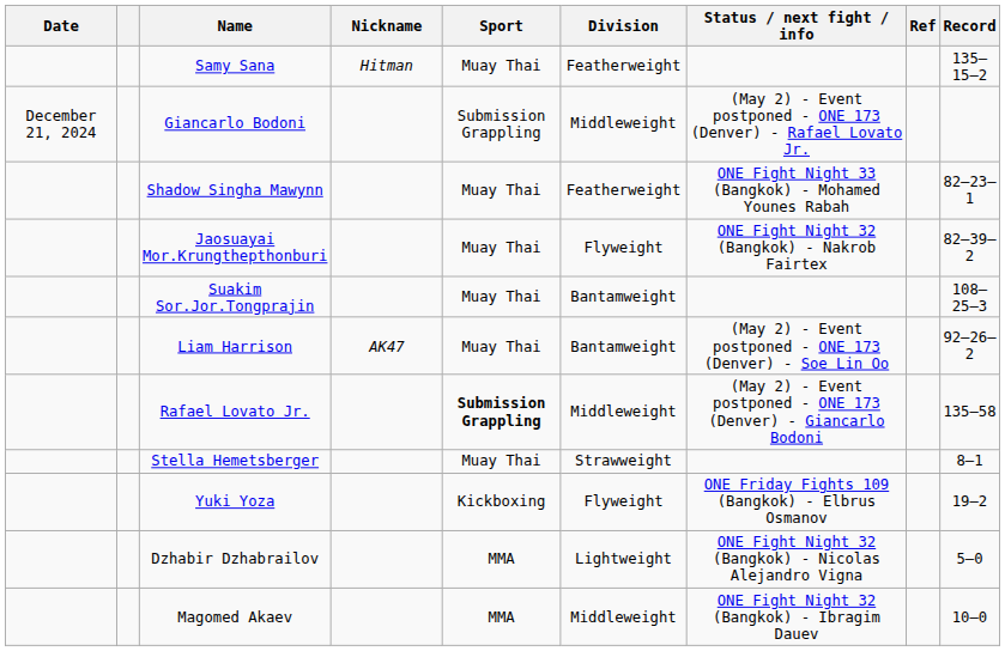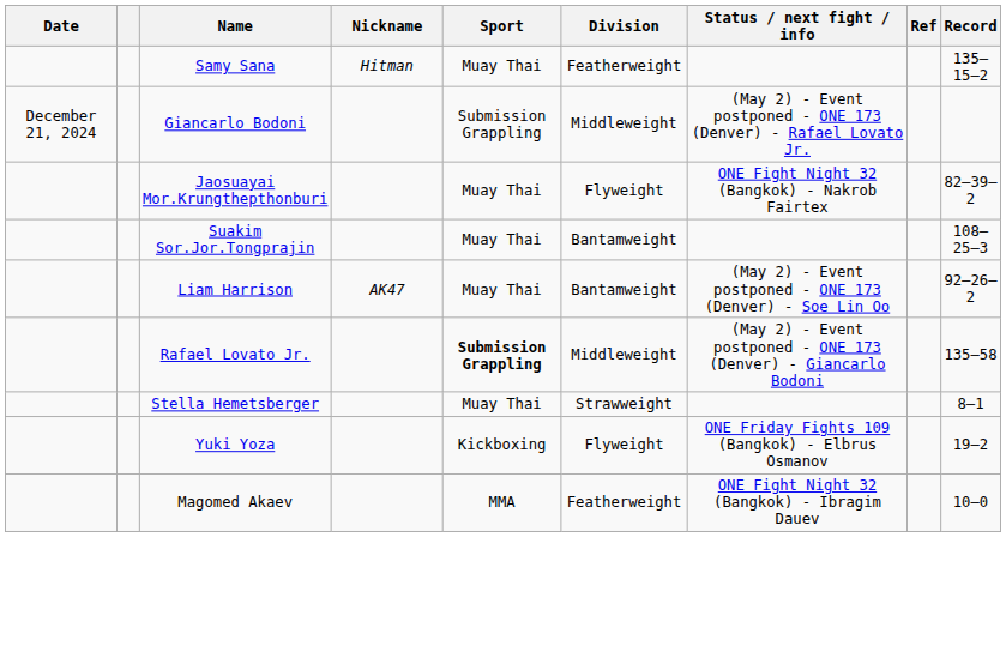 <table class="wikitable sortable" width="100%" style="text-align:center">
 <tr>
 <th width=13%>Date</th>
 <th width=3%></th>
 <th width=13%>Name</th>
 <th width=13%>Nickname</th>
 <th width=13%>Sport</th>
 <th width=13%>Division</th>
 <th width=29%>Status / next fight / info</th>
 <th width=3%>Ref</th>
 <th width=14%>Record</th>
 </tr>
 <tr>
 <td></td>
 <td></td>
 <td><a href='#'>Samy Sana</a></td>
 <td><em>Hitman</em></td>
 <td>Muay Thai</td>
 <td>Featherweight</td>
 <td></td>
 <td></td>
 <td>135–15–2</td>
 </tr>
 <tr>
 <td>December 21, 2024</td>
 <td></td>
 <td><a href='#'>Giancarlo Bodoni</a></td>
 <td></td>
 <td>Submission Grappling</td>
 <td>Middleweight</td>
 <td>(May 2) - Event postponed - <a href='#'>ONE 173</a> (Denver) - <a href='#'>Rafael Lovato Jr.</a></td>
 <td></td>
 <td></td>
-</tr>
-<tr>
-<td></td>
-<td></td>
-<td><a href='#'>Shadow Singha Mawynn</a></td>
-<td></td>
-<td>Muay Thai</td>
-<td>Featherweight</td>
-<td><a href='#'>ONE Fight Night 33</a> (Bangkok) - Mohamed Younes Rabah</td>
-<td></td>
-<td>82–23–1</td>
 </tr>
 <tr>
 <td></td>
 <td></td>
 <td><a href='#'>Jaosuayai Mor.Krungthepthonburi</a></td>
 <td></td>
 <td>Muay Thai</td>
 <td>Flyweight</td>
 <td><a href='#'>ONE Fight Night 32</a> (Bangkok) - Nakrob Fairtex</td>
 <td></td>
 <td>82–39–2</td>
 </tr>
 <tr>
 <td></td>
 <td></td>
 <td><a href='#'>Suakim Sor.Jor.Tongprajin</a></td>
 <td></td>
 <td>Muay Thai</td>
 <td>Bantamweight</td>
 <td></td>
 <td></td>
 <td>108–25–3</td>
 </tr>
 <tr>
 <td></td>
 <td></td>
 <td><a href='#'>Liam Harrison</a></td>
 <td><em>AK47</em></td>
 <td>Muay Thai</td>
 <td>Bantamweight</td>
 <td>(May 2) - Event postponed - <a href='#'>ONE 173</a> (Denver) - <a href='#'>Soe Lin Oo</a></td>
 <td></td>
 <td>92–26–2</td>
 </tr>
 <tr>
 <td></td>
 <td></td>
 <td><a href='#'>Rafael Lovato Jr.</a></td>
 <td></td>
 <td><strong>Submission Grappling</strong></td>
 <td>Middleweight</td>
 <td>(May 2) - Event postponed - <a href='#'>ONE 173</a> (Denver) - <a href='#'>Giancarlo Bodoni</a></td>
 <td></td>
 <td>135–58</td>
 </tr>
 <tr>
 <td></td>
 <td></td>
 <td><a href='#'>Stella Hemetsberger</a></td>
 <td></td>
 <td>Muay Thai</td>
 <td>Strawweight</td>
 <td></td>
 <td></td>
 <td>8–1</td>
 </tr>
 <tr>
 <td></td>
 <td></td>
 <td><a href='#'>Yuki Yoza</a></td>
 <td></td>
 <td>Kickboxing</td>
 <td>Flyweight</td>
 <td><a href='#'>ONE Friday Fights 109</a> (Bangkok) - Elbrus Osmanov</td>
 <td></td>
 <td>19–2</td>
 </tr>
 <tr>
 <td></td>
 <td></td>
-<td>Dzhabir Dzhabrailov</td>
-<td></td>
-<td>MMA</td>
-<td>Lightweight</td>
-<td><a href='#'>ONE Fight Night 32</a> (Bangkok) - Nicolas Alejandro Vigna</td>
-<td></td>
-<td>5–0</td>
-</tr>
-<tr>
-<td></td>
-<td></td>
 <td>Magomed Akaev</td>
 <td></td>
 <td>MMA</td>
-<td>Middleweight</td>
+<td>Featherweight</td>
 <td><a href='#'>ONE Fight Night 32</a> (Bangkok) - Ibragim Dauev</td>
 <td></td>
 <td>10–0</td>
 </tr>
 </table>
